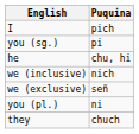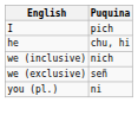 <table class="wikitable">
 <tr>
 <th>English</th>
 <th>Puquina</th>
 </tr>
 <tr>
 <td>I</td>
 <td>pich</td>
-</tr>
-<tr>
-<td>you (sg.)</td>
-<td>pi</td>
 </tr>
 <tr>
 <td>he</td>
 <td>chu, hi</td>
 </tr>
 <tr>
 <td>we (inclusive)</td>
 <td>nich</td>
 </tr>
 <tr>
 <td>we (exclusive)</td>
 <td>señ</td>
 </tr>
 <tr>
 <td>you (pl.)</td>
 <td>ni</td>
 </tr>
-<tr>
-<td>they</td>
-<td>chuch</td>
-</tr>
 </table>
